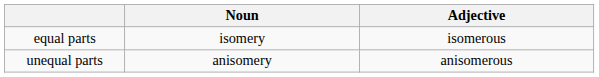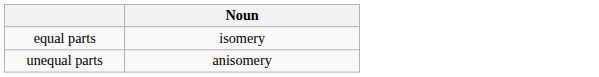 <table class="wikitable">
 <tr>
 <th scope="col" style="width: 8em;"></th>
 <th scope="col" style="width: 16em;">Noun</th>
-<th scope="col" style="width: 16em;">Adjective</th>
 </tr>
 <tr style="text-align: center;">
 <td>equal parts</td>
 <td>isomery</td>
-<td>isomerous</td>
 </tr>
 <tr style="text-align: center;">
 <td>unequal parts</td>
 <td>anisomery</td>
-<td>anisomerous</td>
 </tr>
 </table>
